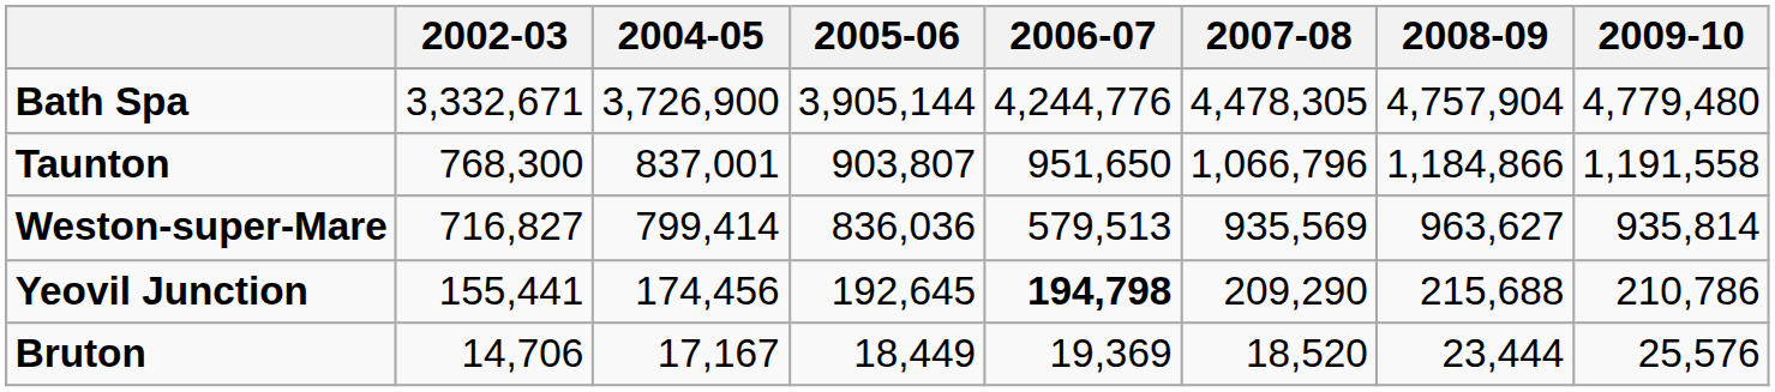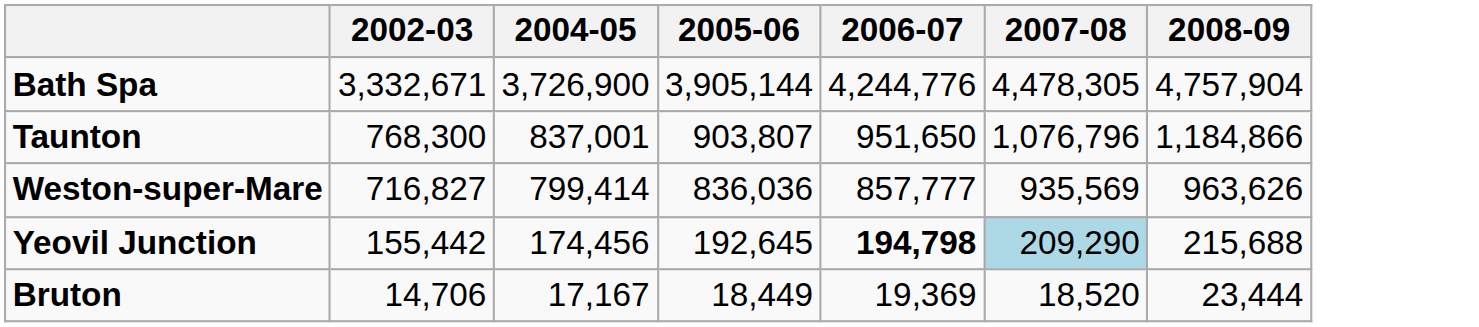 <table class="wikitable">
 <tr>
 <th> </th>
 <th>2002-03</th>
 <th>2004-05</th>
 <th>2005-06</th>
 <th>2006-07</th>
 <th>2007-08</th>
 <th>2008-09</th>
-<th>2009-10</th>
 </tr>
 <tr>
 <td><strong>Bath Spa</strong></td>
 <td align="right">3,332,671</td>
 <td align="right">3,726,900</td>
 <td align="right">3,905,144</td>
 <td align="right">4,244,776</td>
 <td align="right">4,478,305</td>
 <td align="right">4,757,904</td>
-<td align="right">4,779,480</td>
 </tr>
 <tr>
 <td><strong>Taunton</strong></td>
 <td align="right">768,300</td>
 <td align="right">837,001</td>
 <td align="right">903,807</td>
 <td align="right">951,650</td>
-<td align="right">1,066,796</td>
+<td align="right">1,076,796</td>
 <td align="right">1,184,866</td>
-<td align="right">1,191,558</td>
 </tr>
 <tr>
 <td><strong>Weston-super-Mare</strong></td>
 <td align="right">716,827</td>
 <td align="right">799,414</td>
 <td align="right">836,036</td>
-<td align="right">579,513</td>
+<td align="right">857,777</td>
 <td align="right">935,569</td>
-<td align="right">963,627</td>
-<td align="right">935,814</td>
+<td align="right">963,626</td>
 </tr>
 <tr>
 <td><strong>Yeovil Junction</strong></td>
-<td align="right">155,441</td>
+<td align="right">155,442</td>
 <td align="right">174,456</td>
 <td align="right">192,645</td>
 <td align="right"><strong>194,798</strong></td>
-<td align="right">209,290</td>
+<td align="right" style="background: lightblue;">209,290</td>
 <td align="right">215,688</td>
-<td align="right">210,786</td>
 </tr>
 <tr>
 <td><strong>Bruton</strong></td>
 <td align="right">14,706</td>
 <td align="right">17,167</td>
 <td align="right">18,449</td>
 <td align="right">19,369</td>
 <td align="right">18,520</td>
 <td align="right">23,444</td>
-<td align="right">25,576</td>
 </tr>
 </table>
